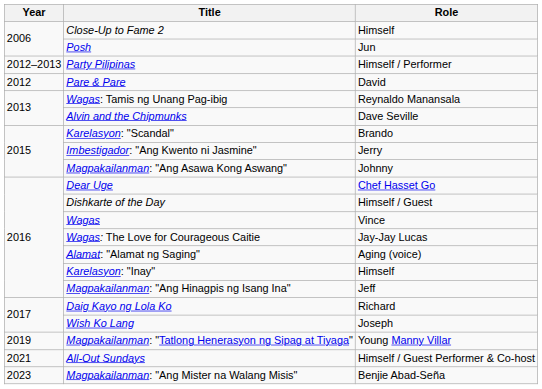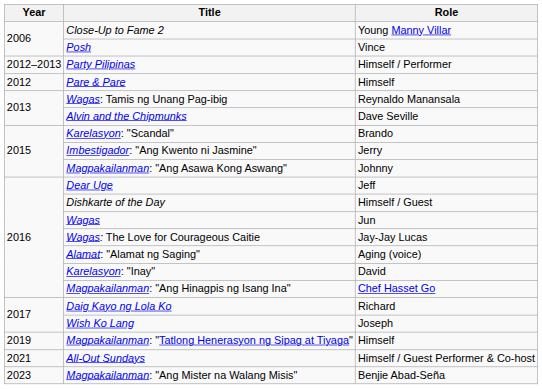 <table class="wikitable sortable">
 <tr>
 <th>Year</th>
 <th>Title</th>
 <th>Role</th>
 </tr>
 <tr>
 <td rowspan="2">2006</td>
 <td><em>Close-Up to Fame 2</em></td>
-<td>Himself</td>
+<td>Young <a href='#'>Manny Villar</a></td>
 </tr>
 <tr>
 <td><em><a href='#'>Posh</a></em></td>
-<td>Jun</td>
+<td>Vince</td>
 </tr>
 <tr>
 <td>2012–2013</td>
 <td><em><a href='#'>Party Pilipinas</a></em></td>
 <td>Himself / Performer</td>
 </tr>
 <tr>
 <td>2012</td>
 <td><em><a href='#'>Pare & Pare</a></em></td>
-<td>David</td>
+<td>Himself</td>
 </tr>
 <tr>
 <td rowspan="2">2013</td>
 <td><em><a href='#'>Wagas</a></em>: Tamis ng Unang Pag-ibig</td>
 <td>Reynaldo Manansala</td>
 </tr>
 <tr>
 <td><em><a href='#'>Alvin and the Chipmunks</a></em></td>
 <td>Dave Seville </td>
 </tr>
 <tr>
 <td rowspan="3">2015</td>
 <td><em><a href='#'>Karelasyon</a></em>: "Scandal"</td>
 <td>Brando</td>
 </tr>
 <tr>
 <td><em><a href='#'>Imbestigador</a></em>: "Ang Kwento ni Jasmine"</td>
 <td>Jerry</td>
 </tr>
 <tr>
 <td><em><a href='#'>Magpakailanman</a></em>: "Ang Asawa Kong Aswang"</td>
 <td>Johnny</td>
 </tr>
 <tr>
 <td rowspan="7">2016</td>
 <td><em><a href='#'>Dear Uge</a></em></td>
-<td><a href='#'>Chef Hasset Go</a></td>
+<td>Jeff</td>
 </tr>
 <tr>
 <td><em>Dishkarte of the Day</em></td>
 <td>Himself / Guest</td>
 </tr>
 <tr>
 <td><em><a href='#'>Wagas</a></em></td>
-<td>Vince</td>
+<td>Jun</td>
 </tr>
 <tr>
 <td><em><a href='#'>Wagas</a>:</em> The Love for Courageous Caitie</td>
 <td>Jay-Jay Lucas</td>
 </tr>
 <tr>
 <td><em><a href='#'>Alamat</a></em>: "Alamat ng Saging"</td>
 <td>Aging (voice)</td>
 </tr>
 <tr>
 <td><em><a href='#'>Karelasyon</a></em>: "Inay"</td>
-<td>Himself</td>
+<td>David</td>
 </tr>
 <tr>
 <td><em><a href='#'>Magpakailanman</a></em>: "Ang Hinagpis ng Isang Ina"</td>
-<td>Jeff</td>
+<td><a href='#'>Chef Hasset Go</a></td>
 </tr>
 <tr>
 <td rowspan="2">2017</td>
 <td><em><a href='#'>Daig Kayo ng Lola Ko</a></em></td>
 <td>Richard</td>
 </tr>
 <tr>
 <td><em><a href='#'>Wish Ko Lang</a></em></td>
 <td>Joseph</td>
 </tr>
 <tr>
 <td>2019</td>
 <td><em><a href='#'>Magpakailanman</a></em>: "<a href='#'>Tatlong Henerasyon ng Sipag at Tiyaga</a>"</td>
-<td>Young <a href='#'>Manny Villar</a></td>
+<td>Himself</td>
 </tr>
 <tr>
 <td>2021</td>
 <td><em><a href='#'>All-Out Sundays</a></em></td>
 <td>Himself / Guest Performer & Co-host</td>
 </tr>
 <tr>
 <td>2023</td>
 <td><em><a href='#'>Magpakailanman</a></em>: "Ang Mister na Walang Misis"</td>
 <td>Benjie Abad-Seña</td>
 </tr>
 </table>
